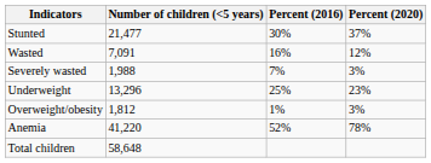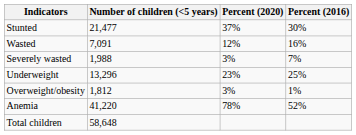 <table class = "wikitable sortable">
 <tr>
 <th>Indicators</th>
 <th>Number of children (<5 years)</th>
+<th>Percent (2020)</th>
 <th>Percent (2016)</th>
-<th>Percent (2020)</th>
 </tr>
 <tr>
 <td>Stunted</td>
 <td>21,477</td>
+<td>37%</td>
 <td>30%</td>
-<td>37%</td>
 </tr>
 <tr>
 <td>Wasted</td>
 <td>7,091</td>
+<td>12%</td>
 <td>16%</td>
-<td>12%</td>
 </tr>
 <tr>
 <td>Severely wasted</td>
 <td>1,988</td>
+<td>3%</td>
 <td>7%</td>
-<td>3%</td>
 </tr>
 <tr>
 <td>Underweight</td>
 <td>13,296</td>
+<td>23%</td>
 <td>25%</td>
-<td>23%</td>
 </tr>
 <tr>
 <td>Overweight/obesity</td>
 <td>1,812</td>
+<td>3%</td>
 <td>1%</td>
-<td>3%</td>
 </tr>
 <tr>
 <td>Anemia</td>
 <td>41,220</td>
+<td>78%</td>
 <td>52%</td>
-<td>78%</td>
 </tr>
 <tr>
 <td>Total children</td>
 <td>58,648</td>
 <td></td>
 <td></td>
 </tr>
 </table>
